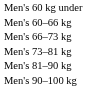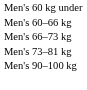 <table>
 <tr>
 <td>Men's 60 kg under</td>
 <td></td>
 <td></td>
 <td></td>
 </tr>
 <tr>
 <td>Men's 60–66 kg</td>
 <td></td>
 <td></td>
 <td></td>
 </tr>
 <tr>
 <td>Men's 66–73 kg</td>
 <td></td>
 <td></td>
 <td></td>
 </tr>
 <tr>
 <td>Men's 73–81 kg</td>
 <td></td>
 <td></td>
 <td></td>
 </tr>
 <tr>
-<td>Men's 81–90 kg</td>
-<td></td>
-<td></td>
-<td></td>
-</tr>
-<tr>
 <td>Men's 90–100 kg</td>
 <td></td>
 <td></td>
 <td></td>
 </tr>
 </table>
